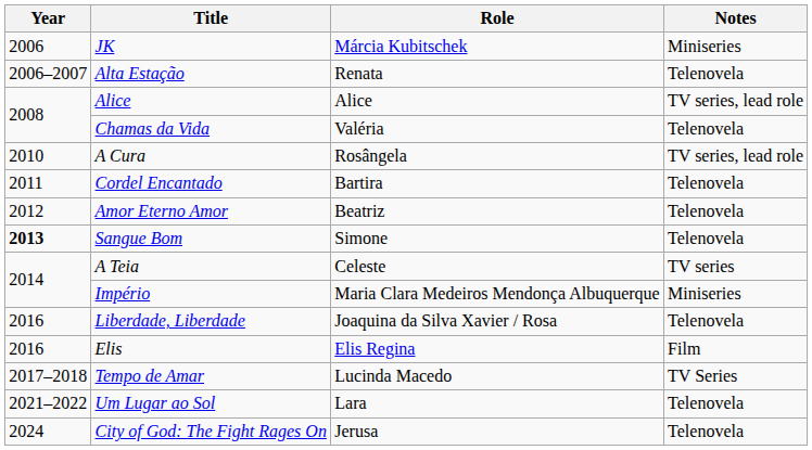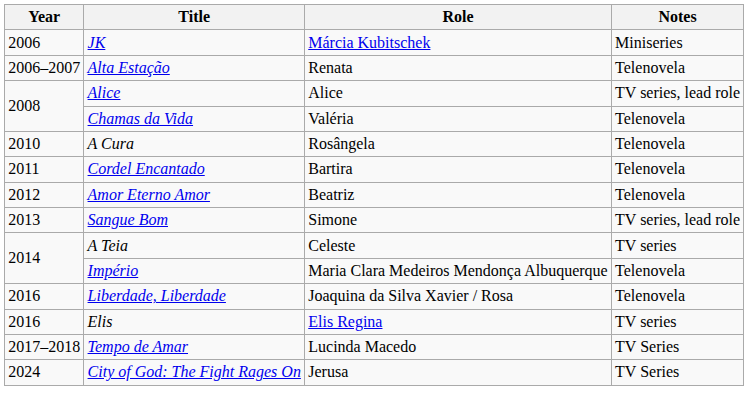 <table class="wikitable">
 <tr>
 <th>Year</th>
 <th>Title</th>
 <th>Role</th>
 <th>Notes</th>
 </tr>
 <tr>
 <td>2006</td>
 <td><em><a href='#'>JK</a></em></td>
 <td><a href='#'>Márcia Kubitschek</a></td>
 <td>Miniseries</td>
 </tr>
 <tr>
 <td>2006–2007</td>
 <td><em><a href='#'>Alta Estação</a></em></td>
 <td>Renata</td>
 <td>Telenovela</td>
 </tr>
 <tr>
 <td rowspan="2">2008</td>
 <td><em><a href='#'>Alice</a></em></td>
 <td>Alice</td>
 <td>TV series, lead role</td>
 </tr>
 <tr>
 <td><em><a href='#'>Chamas da Vida</a></em></td>
 <td>Valéria</td>
 <td>Telenovela</td>
 </tr>
 <tr>
 <td>2010</td>
 <td><em>A Cura</em></td>
 <td>Rosângela</td>
-<td>TV series, lead role</td>
+<td>Telenovela</td>
 </tr>
 <tr>
 <td>2011</td>
 <td><em><a href='#'>Cordel Encantado</a></em></td>
 <td>Bartira</td>
 <td>Telenovela</td>
 </tr>
 <tr>
 <td>2012</td>
 <td><em><a href='#'>Amor Eterno Amor</a></em></td>
 <td>Beatriz</td>
 <td>Telenovela</td>
 </tr>
 <tr>
-<td><strong>2013</strong></td>
+<td>2013</td>
 <td><em><a href='#'>Sangue Bom</a></em></td>
 <td>Simone</td>
-<td>Telenovela</td>
+<td>TV series, lead role</td>
 </tr>
 <tr>
 <td rowspan="2">2014</td>
 <td><em>A Teia</em></td>
 <td>Celeste</td>
 <td>TV series</td>
 </tr>
 <tr>
 <td><em><a href='#'>Império</a></em></td>
 <td>Maria Clara Medeiros Mendonça Albuquerque</td>
-<td>Miniseries</td>
+<td>Telenovela</td>
 </tr>
 <tr>
 <td>2016</td>
 <td><em><a href='#'>Liberdade, Liberdade</a></em></td>
 <td>Joaquina da Silva Xavier / Rosa</td>
 <td>Telenovela</td>
 </tr>
 <tr>
 <td>2016</td>
 <td><em>Elis</em></td>
 <td><a href='#'>Elis Regina</a></td>
-<td>Film</td>
+<td>TV series</td>
 </tr>
 <tr>
 <td>2017–2018</td>
 <td><em><a href='#'>Tempo de Amar</a></em></td>
 <td>Lucinda Macedo</td>
 <td>TV Series</td>
 </tr>
 <tr>
-<td>2021–2022</td>
-<td><em><a href='#'>Um Lugar ao Sol</a></em></td>
-<td>Lara</td>
-<td>Telenovela</td>
-</tr>
-<tr>
 <td>2024</td>
 <td><em><a href='#'>City of God: The Fight Rages On</a></em></td>
 <td>Jerusa</td>
-<td>Telenovela</td>
+<td>TV Series</td>
 </tr>
 </table>
